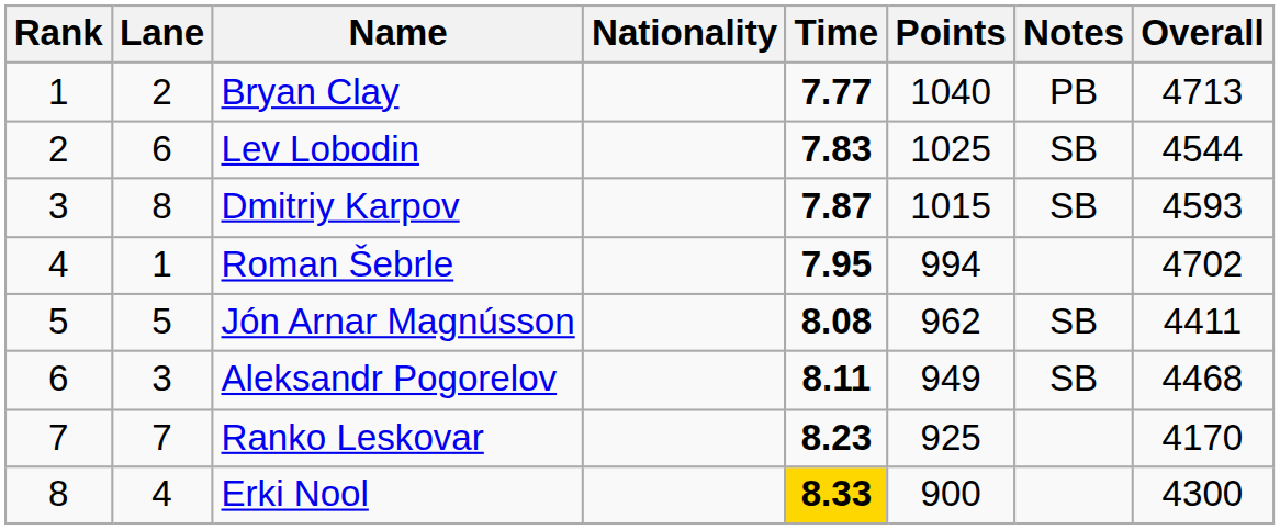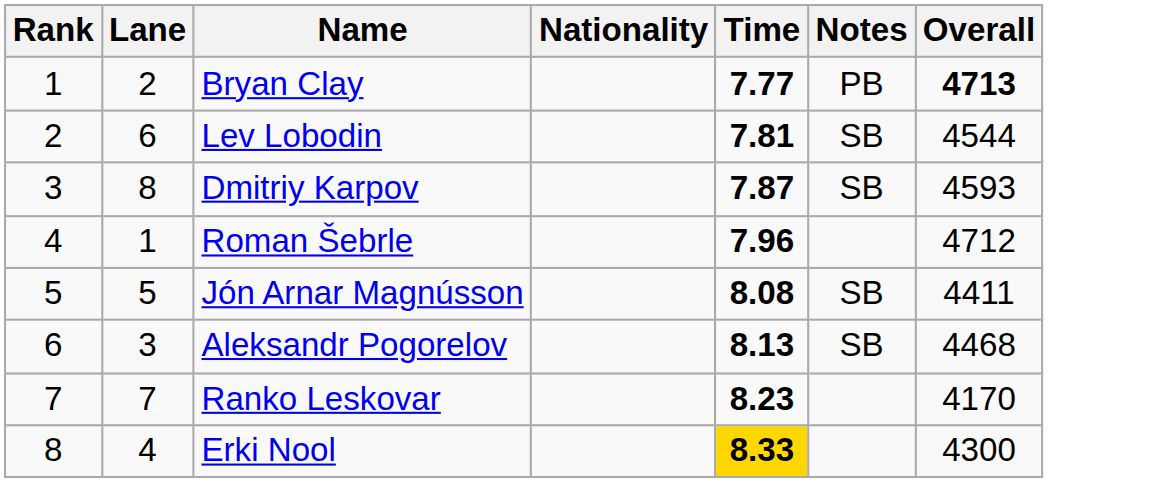 <table class="wikitable sortable" style="text-align:center">
 <tr>
 <th>Rank</th>
 <th>Lane</th>
 <th>Name</th>
 <th>Nationality</th>
 <th>Time</th>
-<th>Points</th>
 <th>Notes</th>
 <th>Overall</th>
 </tr>
 <tr>
 <td>1</td>
 <td>2</td>
 <td align="left"><a href='#'>Bryan Clay</a></td>
 <td align=left></td>
 <td><strong>7.77</strong></td>
-<td>1040</td>
 <td>PB</td>
-<td>4713</td>
+<td><strong>4713</strong></td>
 </tr>
 <tr>
 <td>2</td>
 <td>6</td>
 <td align="left"><a href='#'>Lev Lobodin</a></td>
 <td align=left></td>
-<td><strong>7.83</strong></td>
-<td>1025</td>
+<td><strong>7.81</strong></td>
 <td>SB</td>
 <td>4544</td>
 </tr>
 <tr>
 <td>3</td>
 <td>8</td>
 <td align="left"><a href='#'>Dmitriy Karpov</a></td>
 <td align=left></td>
 <td><strong>7.87</strong></td>
-<td>1015</td>
 <td>SB</td>
 <td>4593</td>
 </tr>
 <tr>
 <td>4</td>
 <td>1</td>
 <td align="left"><a href='#'>Roman Šebrle</a></td>
 <td align=left></td>
-<td><strong>7.95</strong></td>
-<td>994</td>
+<td><strong>7.96</strong></td>
 <td></td>
-<td>4702</td>
+<td>4712</td>
 </tr>
 <tr>
 <td>5</td>
 <td>5</td>
 <td align="left"><a href='#'>Jón Arnar Magnússon</a></td>
 <td align=left></td>
 <td><strong>8.08</strong></td>
-<td>962</td>
 <td>SB</td>
 <td>4411</td>
 </tr>
 <tr>
 <td>6</td>
 <td>3</td>
 <td align="left"><a href='#'>Aleksandr Pogorelov</a></td>
 <td align=left></td>
-<td><strong>8.11</strong></td>
-<td>949</td>
+<td><strong>8.13</strong></td>
 <td>SB</td>
 <td>4468</td>
 </tr>
 <tr>
 <td>7</td>
 <td>7</td>
 <td align="left"><a href='#'>Ranko Leskovar</a></td>
 <td align=left></td>
 <td><strong>8.23</strong></td>
-<td>925</td>
 <td></td>
 <td>4170</td>
 </tr>
 <tr>
 <td>8</td>
 <td>4</td>
 <td align="left"><a href='#'>Erki Nool</a></td>
 <td align=left></td>
 <td style="background: gold;"><strong>8.33</strong></td>
-<td>900</td>
 <td></td>
 <td>4300</td>
 </tr>
 </table>
